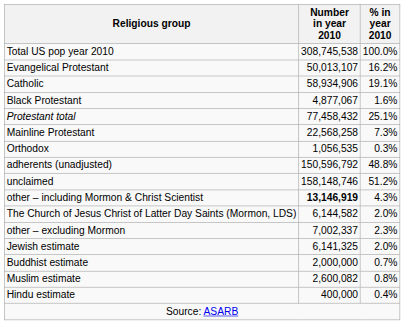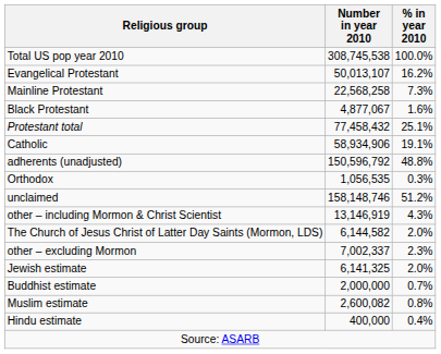 <table class="wikitable sortable" style="text-align:right">
 <tr>
 <th align=left>Religious group</th>
 <th>Number<br>in year<br>2010</th>
 <th>% in<br>year<br>2010</th>
 </tr>
 <tr>
 <td align=left>Total US pop year 2010</td>
 <td>308,745,538</td>
 <td>100.0%</td>
 </tr>
 <tr>
 <td align=left>Evangelical Protestant</td>
 <td>50,013,107</td>
 <td>16.2%</td>
 </tr>
 <tr>
-<td align=left>Catholic</td>
-<td>58,934,906</td>
-<td>19.1%</td>
+<td align=left>Mainline Protestant</td>
+<td>22,568,258</td>
+<td>7.3%</td>
 </tr>
 <tr>
 <td align=left>Black Protestant</td>
 <td>4,877,067</td>
 <td>1.6%</td>
 </tr>
 <tr>
 <td align=left><em>Protestant total</em></td>
 <td>77,458,432</td>
 <td>25.1%</td>
 </tr>
 <tr>
-<td align=left>Mainline Protestant</td>
-<td>22,568,258</td>
-<td>7.3%</td>
+<td align=left>Catholic</td>
+<td>58,934,906</td>
+<td>19.1%</td>
+</tr>
+<tr>
+<td align=left>adherents (unadjusted)</td>
+<td>150,596,792</td>
+<td>48.8%</td>
 </tr>
 <tr>
 <td align=left>Orthodox</td>
 <td>1,056,535</td>
 <td>0.3%</td>
-</tr>
-<tr>
-<td align=left>adherents (unadjusted)</td>
-<td>150,596,792</td>
-<td>48.8%</td>
 </tr>
 <tr>
 <td align=left>unclaimed</td>
 <td>158,148,746</td>
 <td>51.2%</td>
 </tr>
 <tr>
 <td align=left>other – including Mormon & Christ Scientist</td>
-<td><strong>13,146,919</strong></td>
+<td>13,146,919</td>
 <td>4.3%</td>
 </tr>
 <tr>
 <td align=left>The Church of Jesus Christ of Latter Day Saints (Mormon, LDS)</td>
 <td>6,144,582</td>
 <td>2.0%</td>
 </tr>
 <tr>
 <td align=left>other – excluding Mormon</td>
 <td>7,002,337</td>
 <td>2.3%</td>
 </tr>
 <tr>
 <td align=left>Jewish estimate</td>
 <td>6,141,325</td>
 <td>2.0% </td>
 </tr>
 <tr>
 <td align=left>Buddhist estimate</td>
 <td>2,000,000</td>
 <td>0.7%</td>
 </tr>
 <tr>
 <td align=left>Muslim estimate</td>
 <td>2,600,082</td>
 <td>0.8%</td>
 </tr>
 <tr>
 <td align=left>Hindu estimate</td>
 <td>400,000</td>
 <td>0.4%</td>
 </tr>
 <tr>
 <td colspan="3" style="text-align:center;">Source: <a href='#'>ASARB</a></td>
 </tr>
 </table>
